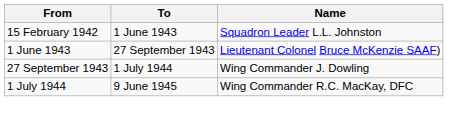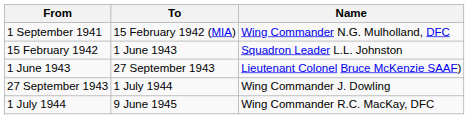 <table class="wikitable">
 <tr>
 <th>From</th>
 <th>To</th>
 <th>Name</th>
+</tr>
+<tr>
+<td>1 September 1941</td>
+<td>15 February 1942 (<a href='#'>MIA</a>)</td>
+<td><a href='#'>Wing Commander</a> N.G. Mulholland, <a href='#'>DFC</a></td>
 </tr>
 <tr>
 <td>15 February 1942</td>
 <td>1 June 1943</td>
 <td><a href='#'>Squadron Leader</a> L.L. Johnston</td>
 </tr>
 <tr>
 <td>1 June 1943</td>
 <td>27 September 1943</td>
 <td><a href='#'>Lieutenant Colonel</a> <a href='#'>Bruce McKenzie </a><a href='#'>SAAF</a>)</td>
 </tr>
 <tr>
 <td>27 September 1943</td>
 <td>1 July 1944</td>
 <td>Wing Commander J. Dowling</td>
 </tr>
 <tr>
 <td>1 July 1944</td>
 <td>9 June 1945</td>
 <td>Wing Commander R.C. MacKay, DFC</td>
 </tr>
 </table>
